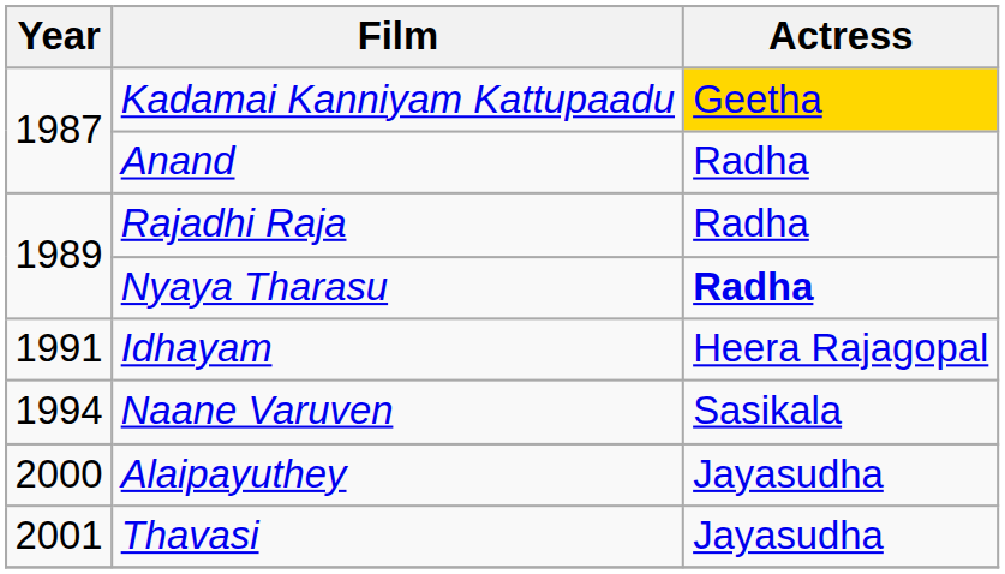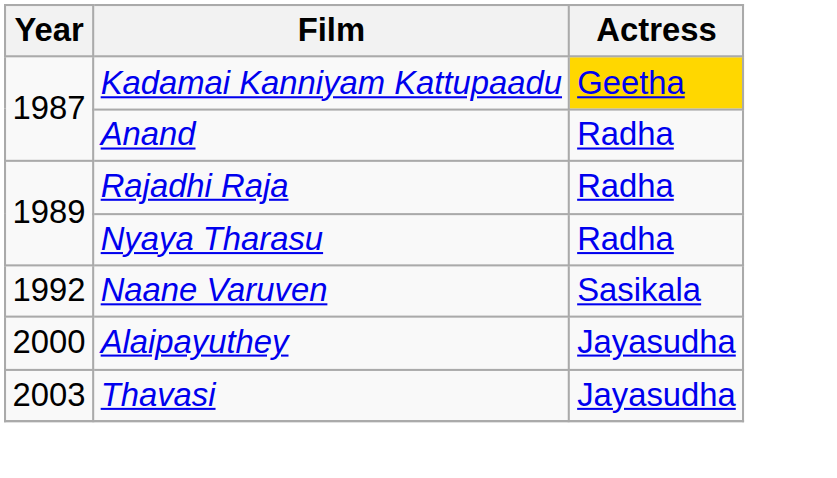 <table class="wikitable sortable">
 <tr>
 <th>Year</th>
 <th>Film</th>
 <th>Actress</th>
 </tr>
 <tr>
 <td rowspan="2">1987</td>
 <td><em><a href='#'>Kadamai Kanniyam Kattupaadu</a></em></td>
 <td style="background: gold;"><a href='#'>Geetha</a></td>
 </tr>
 <tr>
 <td><a href='#'><em>Anand</em></a></td>
 <td><a href='#'>Radha</a></td>
 </tr>
 <tr>
 <td rowspan="2">1989</td>
 <td><a href='#'><em>Rajadhi Raja</em></a></td>
 <td><a href='#'>Radha</a></td>
 </tr>
 <tr>
 <td><em><a href='#'>Nyaya Tharasu</a></em></td>
-<td><strong><a href='#'>Radha</a></strong></td>
+<td><a href='#'>Radha</a></td>
 </tr>
 <tr>
-<td>1991</td>
-<td><a href='#'><em>Idhayam</em></a></td>
-<td><a href='#'>Heera Rajagopal</a></td>
-</tr>
-<tr>
-<td>1994</td>
+<td>1992</td>
 <td><a href='#'><em>Naane Varuven</em></a></td>
 <td><a href='#'>Sasikala</a></td>
 </tr>
 <tr>
 <td>2000</td>
 <td><em><a href='#'>Alaipayuthey</a></em></td>
 <td><a href='#'>Jayasudha</a></td>
 </tr>
 <tr>
-<td>2001</td>
+<td>2003</td>
 <td><em><a href='#'>Thavasi</a></em></td>
 <td><a href='#'>Jayasudha</a></td>
 </tr>
 <tr>
 </tr>
 </table>
